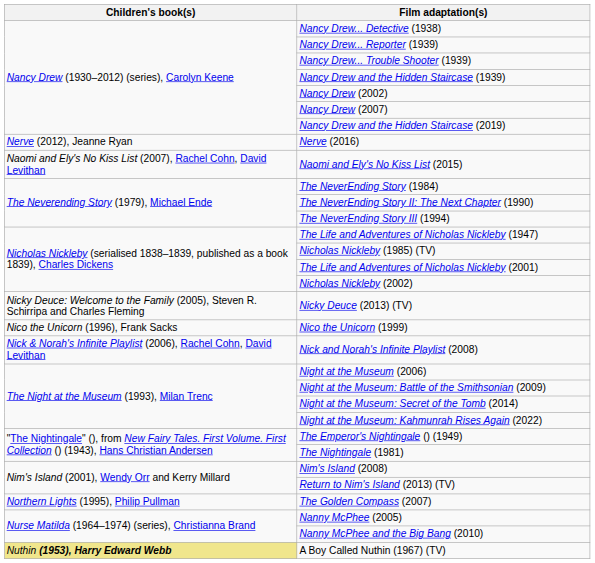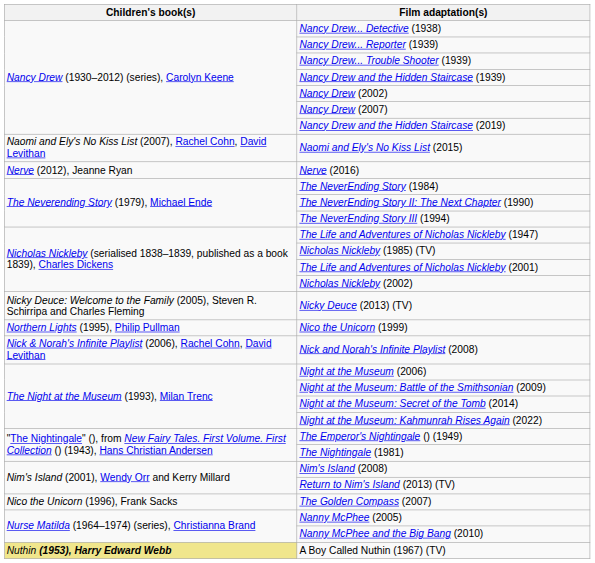 <table class="wikitable">
 <tr>
 <th width="450">Children's book(s)</th>
 <th width="450">Film adaptation(s)</th>
 </tr>
 <tr>
 <td rowspan="7"><em><a href='#'>Nancy Drew</a></em> (1930–2012) (series), <a href='#'>Carolyn Keene</a></td>
 <td><em><a href='#'>Nancy Drew... Detective</a></em> (1938)</td>
 </tr>
 <tr>
 <td><em><a href='#'>Nancy Drew... Reporter</a></em> (1939)</td>
 </tr>
 <tr>
 <td><em><a href='#'>Nancy Drew... Trouble Shooter</a></em> (1939)</td>
 </tr>
 <tr>
 <td><em><a href='#'>Nancy Drew and the Hidden Staircase</a></em> (1939)</td>
 </tr>
 <tr>
 <td><em><a href='#'>Nancy Drew</a></em> (2002)</td>
 </tr>
 <tr>
 <td><em><a href='#'>Nancy Drew</a></em> (2007)</td>
 </tr>
 <tr>
 <td><em><a href='#'>Nancy Drew and the Hidden Staircase</a></em> (2019)</td>
 </tr>
 <tr>
+<td><em>Naomi and Ely's No Kiss List</em> (2007), <a href='#'>Rachel Cohn</a>, <a href='#'>David Levithan</a></td>
+<td><em><a href='#'>Naomi and Ely's No Kiss List</a></em> (2015)</td>
+</tr>
+<tr>
 <td><em><a href='#'>Nerve</a></em> (2012), Jeanne Ryan</td>
 <td><em><a href='#'>Nerve</a></em> (2016)</td>
-</tr>
-<tr>
-<td><em>Naomi and Ely's No Kiss List</em> (2007), <a href='#'>Rachel Cohn</a>, <a href='#'>David Levithan</a></td>
-<td><em><a href='#'>Naomi and Ely's No Kiss List</a></em> (2015)</td>
 </tr>
 <tr>
 <td rowspan="3"><em><a href='#'>The Neverending Story</a></em> (1979), <a href='#'>Michael Ende</a></td>
 <td><em><a href='#'>The NeverEnding Story</a></em> (1984)</td>
 </tr>
 <tr>
 <td><em><a href='#'>The NeverEnding Story II: The Next Chapter</a></em> (1990)</td>
 </tr>
 <tr>
 <td><em><a href='#'>The NeverEnding Story III</a></em> (1994)</td>
 </tr>
 <tr>
 <td rowspan="4"><em><a href='#'>Nicholas Nickleby</a></em> (serialised 1838–1839, published as a book 1839), <a href='#'>Charles Dickens</a></td>
 <td><em><a href='#'>The Life and Adventures of Nicholas Nickleby</a></em> (1947)</td>
 </tr>
 <tr>
 <td><em><a href='#'>Nicholas Nickleby</a></em> (1985) (TV)</td>
 </tr>
 <tr>
 <td><em><a href='#'>The Life and Adventures of Nicholas Nickleby</a></em> (2001)</td>
 </tr>
 <tr>
 <td><em><a href='#'>Nicholas Nickleby</a></em> (2002)</td>
 </tr>
 <tr>
 <td><em>Nicky Deuce: Welcome to the Family</em> (2005), Steven R. Schirripa and Charles Fleming</td>
 <td><em><a href='#'>Nicky Deuce</a></em> (2013) (TV)</td>
 </tr>
 <tr>
-<td><em>Nico the Unicorn</em> (1996), Frank Sacks</td>
+<td><em><a href='#'>Northern Lights</a></em> (1995), <a href='#'>Philip Pullman</a></td>
 <td><em><a href='#'>Nico the Unicorn</a></em> (1999)</td>
 </tr>
 <tr>
 <td><em><a href='#'>Nick & Norah's Infinite Playlist</a></em> (2006), <a href='#'>Rachel Cohn</a>, <a href='#'>David Levithan</a></td>
 <td><em><a href='#'>Nick and Norah's Infinite Playlist</a></em> (2008)</td>
 </tr>
 <tr>
 <td rowspan="4"><em><a href='#'>The Night at the Museum</a></em> (1993), <a href='#'>Milan Trenc</a></td>
 <td><em><a href='#'>Night at the Museum</a></em> (2006)</td>
 </tr>
 <tr>
 <td><em><a href='#'>Night at the Museum: Battle of the Smithsonian</a></em> (2009)</td>
 </tr>
 <tr>
 <td><em><a href='#'>Night at the Museum: Secret of the Tomb</a></em> (2014)</td>
 </tr>
 <tr>
 <td><em><a href='#'>Night at the Museum: Kahmunrah Rises Again</a></em> (2022)</td>
 </tr>
 <tr>
 <td rowspan="2">"<a href='#'>The Nightingale</a>" (), from <em><a href='#'>New Fairy Tales. First Volume. First Collection</a></em> () (1943), <a href='#'>Hans Christian Andersen</a></td>
 <td><em><a href='#'>The Emperor's Nightingale</a></em> () (1949)</td>
 </tr>
 <tr>
 <td><em><a href='#'>The Nightingale</a></em> (1981)</td>
 </tr>
 <tr>
 <td rowspan="2"><em>Nim's Island</em> (2001), <a href='#'>Wendy Orr</a> and Kerry Millard</td>
 <td><em><a href='#'>Nim's Island</a></em> (2008)</td>
 </tr>
 <tr>
 <td><em><a href='#'>Return to Nim's Island</a></em> (2013) (TV)</td>
 </tr>
 <tr>
-<td><em><a href='#'>Northern Lights</a></em> (1995), <a href='#'>Philip Pullman</a></td>
+<td><em>Nico the Unicorn</em> (1996), Frank Sacks</td>
 <td><em><a href='#'>The Golden Compass</a></em> (2007)</td>
 </tr>
 <tr>
 <td rowspan="2"><em><a href='#'>Nurse Matilda</a></em> (1964–1974) (series), <a href='#'>Christianna Brand</a></td>
 <td><em><a href='#'>Nanny McPhee</a></em> (2005)</td>
 </tr>
 <tr>
 <td><em><a href='#'>Nanny McPhee and the Big Bang</a></em> (2010)</td>
 </tr>
 <tr>
 <td style="background: khaki;"><em>Nuthin<strong> (1953), Harry Edward Webb</td>
 <td></em>A Boy Called Nuthin</strong> (1967) (TV)</td>
 </tr>
 </table>
